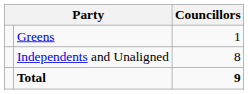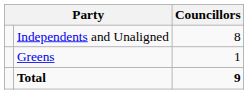 <table class="wikitable">
 <tr>
 <th colspan="2">Party</th>
 <th>Councillors</th>
 </tr>
 <tr>
 <td> </td>
-<td><a href='#'>Greens</a></td>
-<td align=right>1</td>
+<td><a href='#'>Independents</a> and Unaligned</td>
+<td align=right>8</td>
 </tr>
 <tr>
 <td> </td>
-<td><a href='#'>Independents</a> and Unaligned</td>
-<td align=right>8</td>
+<td><a href='#'>Greens</a></td>
+<td align=right>1</td>
 </tr>
 <tr>
 <td></td>
 <td><strong>Total</strong></td>
 <td align=right><strong>9</strong></td>
 </tr>
 </table>
